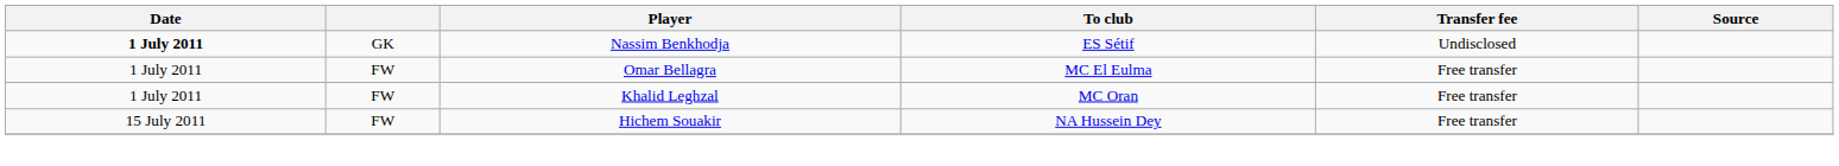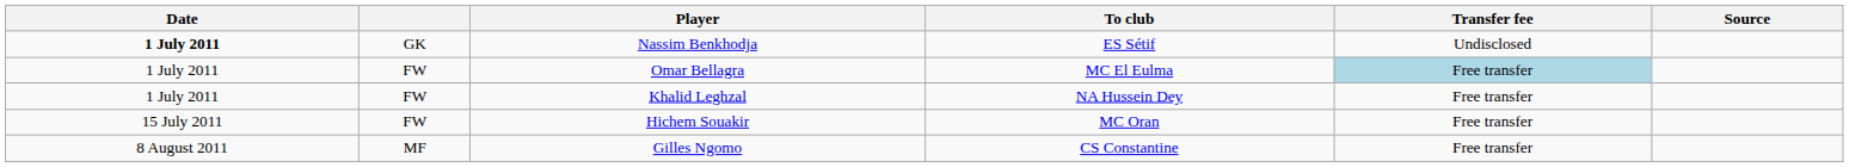 <table class="wikitable sortable" style="width:80%; text-align:center; font-size:85%; text-align:centre;">
 <tr>
 <th>Date</th>
 <th></th>
 <th>Player</th>
 <th>To club</th>
 <th>Transfer fee</th>
 <th>Source</th>
 </tr>
 <tr>
 <td><strong>1 July 2011</strong></td>
 <td>GK</td>
 <td> <a href='#'>Nassim Benkhodja</a></td>
 <td><a href='#'>ES Sétif</a></td>
 <td>Undisclosed</td>
 <td></td>
 </tr>
 <tr>
 <td>1 July 2011</td>
 <td>FW</td>
 <td> <a href='#'>Omar Bellagra</a></td>
 <td><a href='#'>MC El Eulma</a></td>
-<td>Free transfer</td>
+<td style="background: lightblue;">Free transfer</td>
 <td></td>
 </tr>
 <tr>
 <td>1 July 2011</td>
 <td>FW</td>
 <td> <a href='#'>Khalid Leghzal</a></td>
-<td><a href='#'>MC Oran</a></td>
+<td><a href='#'>NA Hussein Dey</a></td>
 <td>Free transfer</td>
 <td></td>
 </tr>
 <tr>
 <td>15 July 2011</td>
 <td>FW</td>
 <td> <a href='#'>Hichem Souakir</a></td>
-<td><a href='#'>NA Hussein Dey</a></td>
+<td><a href='#'>MC Oran</a></td>
+<td>Free transfer</td>
+<td></td>
+</tr>
+<tr>
+<td>8 August 2011</td>
+<td>MF</td>
+<td> <a href='#'>Gilles Ngomo</a></td>
+<td><a href='#'>CS Constantine</a></td>
 <td>Free transfer</td>
 <td></td>
 </tr>
 <tr>
 </tr>
 </table>
